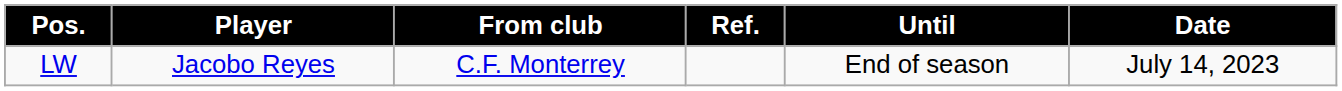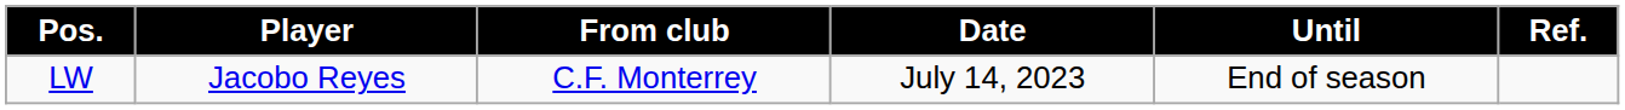 <table class="wikitable" style="text-align:center; font-size:86%; width:45%;">
 <tr>
 <th style="background:#000; color:white; text-align:center;">Pos.</th>
 <th style="background:#000; color:white; text-align:center;">Player</th>
 <th style="background:#000; color:white; text-align:center;">From club</th>
+<th style="background:#000; color:white; text-align:center;">Date</th>
+<th style="background:#000; color:white; text-align:center;">Until</th>
 <th style="background:#000; color:white; text-align:center;">Ref.</th>
-<th style="background:#000; color:white; text-align:center;">Until</th>
-<th style="background:#000; color:white; text-align:center;">Date</th>
 </tr>
 <tr>
 <td><a href='#'>LW</a></td>
 <td> <a href='#'>Jacobo Reyes</a></td>
 <td> <a href='#'>C.F. Monterrey</a></td>
+<td>July 14, 2023</td>
+<td>End of season</td>
 <td></td>
-<td>End of season</td>
-<td>July 14, 2023</td>
 </tr>
 </table>
